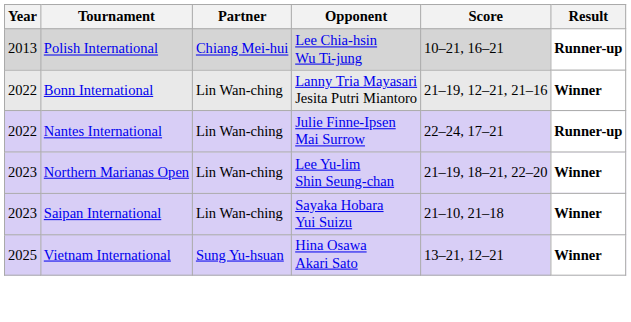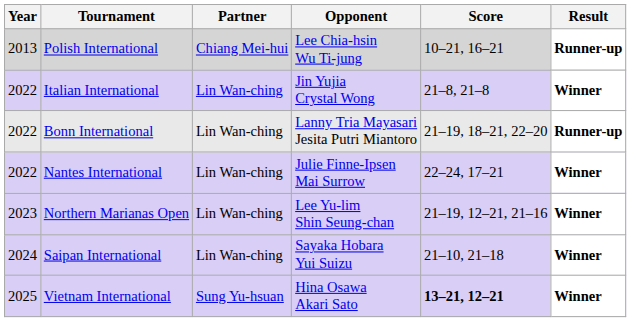 <table class="sortable wikitable" style="font-size: 90%;">
 <tr>
 <th>Year</th>
 <th>Tournament</th>
 <th>Partner</th>
 <th>Opponent</th>
 <th>Score</th>
 <th>Result</th>
 </tr>
 <tr style="background:#D5D5D5">
 <td align="center">2013</td>
 <td align="left"><a href='#'>Polish International</a></td>
 <td align="left"> <a href='#'>Chiang Mei-hui</a></td>
 <td align="left"> <a href='#'>Lee Chia-hsin</a><br> <a href='#'>Wu Ti-jung</a></td>
 <td align="left">10–21, 16–21</td>
 <td style="text-align:left; background:white"> <strong>Runner-up</strong></td>
 </tr>
+<tr style="background:#D8CEF6">
+<td align="center">2022</td>
+<td align="left"><a href='#'>Italian International</a></td>
+<td align="left"> <a href='#'>Lin Wan-ching</a></td>
+<td align="left"> <a href='#'>Jin Yujia</a><br> <a href='#'>Crystal Wong</a></td>
+<td align="left">21–8, 21–8</td>
+<td style="text-align:left; background:white"> <strong>Winner</strong></td>
+</tr>
 <tr style="background:#E9E9E9">
 <td align="center">2022</td>
 <td align="left"><a href='#'>Bonn International</a></td>
 <td align="left"> Lin Wan-ching</td>
 <td align="left"> <a href='#'>Lanny Tria Mayasari</a><br> Jesita Putri Miantoro</td>
-<td align="left">21–19, 12–21, 21–16</td>
-<td style="text-align:left; background:white"> <strong>Winner</strong></td>
+<td align="left">21–19, 18–21, 22–20</td>
+<td style="text-align:left; background:white"> <strong>Runner-up</strong></td>
 </tr>
 <tr style="background:#D8CEF6">
 <td align="center">2022</td>
 <td align="left"><a href='#'>Nantes International</a></td>
 <td align="left"> Lin Wan-ching</td>
 <td align="left"> <a href='#'>Julie Finne-Ipsen</a><br> <a href='#'>Mai Surrow</a></td>
 <td align="left">22–24, 17–21</td>
-<td style="text-align:left; background:white"> <strong>Runner-up</strong></td>
+<td style="text-align:left; background:white"> <strong>Winner</strong></td>
 </tr>
 <tr style="background:#D8CEF6">
 <td align="center">2023</td>
 <td align="left"><a href='#'>Northern Marianas Open</a></td>
 <td align="left"> Lin Wan-ching</td>
 <td align="left"> <a href='#'>Lee Yu-lim</a><br> <a href='#'>Shin Seung-chan</a></td>
-<td align="left">21–19, 18–21, 22–20</td>
+<td align="left">21–19, 12–21, 21–16</td>
 <td style="text-align:left; background:white"> <strong>Winner</strong></td>
 </tr>
 <tr style="background:#D8CEF6">
-<td align="center">2023</td>
+<td align="center">2024</td>
 <td align="left"><a href='#'>Saipan International</a></td>
 <td align="left"> Lin Wan-ching</td>
 <td align="left"> <a href='#'>Sayaka Hobara</a><br> <a href='#'>Yui Suizu</a></td>
 <td align="left">21–10, 21–18</td>
 <td style="text-align:left; background:white"> <strong>Winner</strong></td>
 </tr>
 <tr style="background:#D8CEF6">
 <td align="center">2025</td>
 <td align="left"><a href='#'>Vietnam International</a></td>
 <td align="left"> <a href='#'>Sung Yu-hsuan</a></td>
 <td align="left"> <a href='#'>Hina Osawa</a><br> <a href='#'>Akari Sato</a></td>
-<td align="left">13–21, 12–21</td>
+<td align="left"><strong>13–21, 12–21</strong></td>
 <td style="text-align:left; background:white"> <strong>Winner</strong></td>
 </tr>
 </table>
